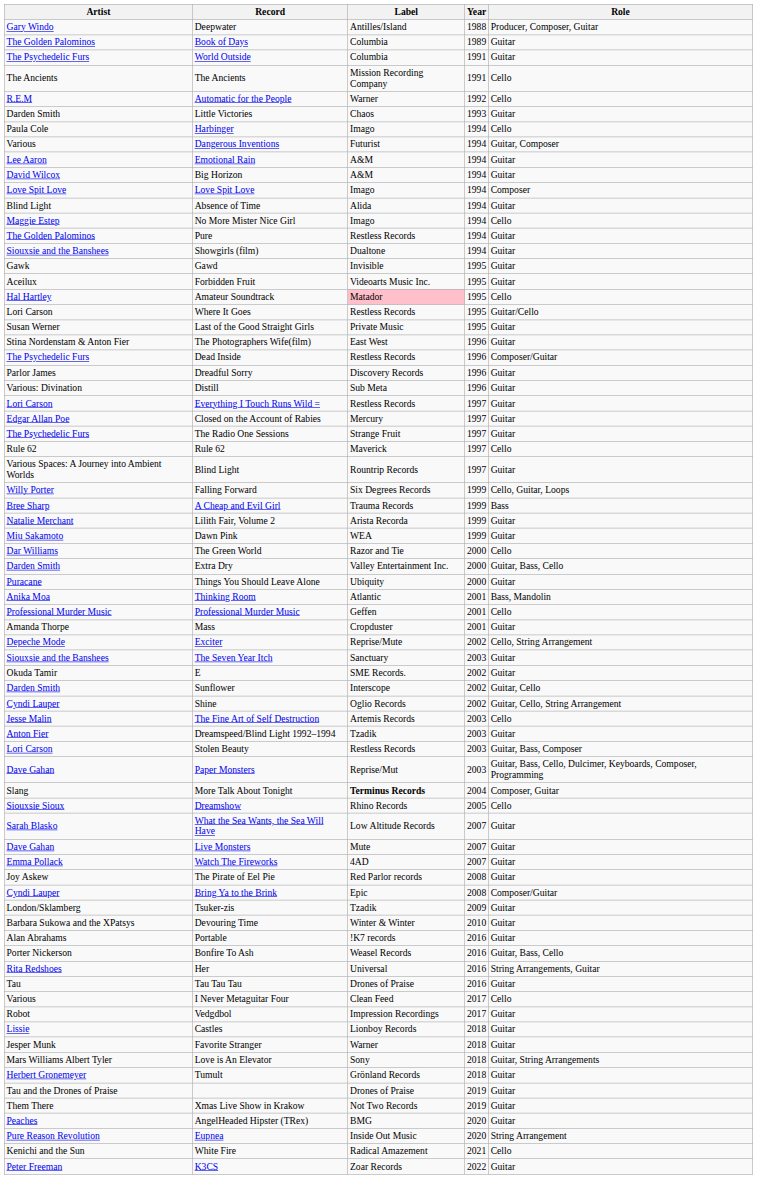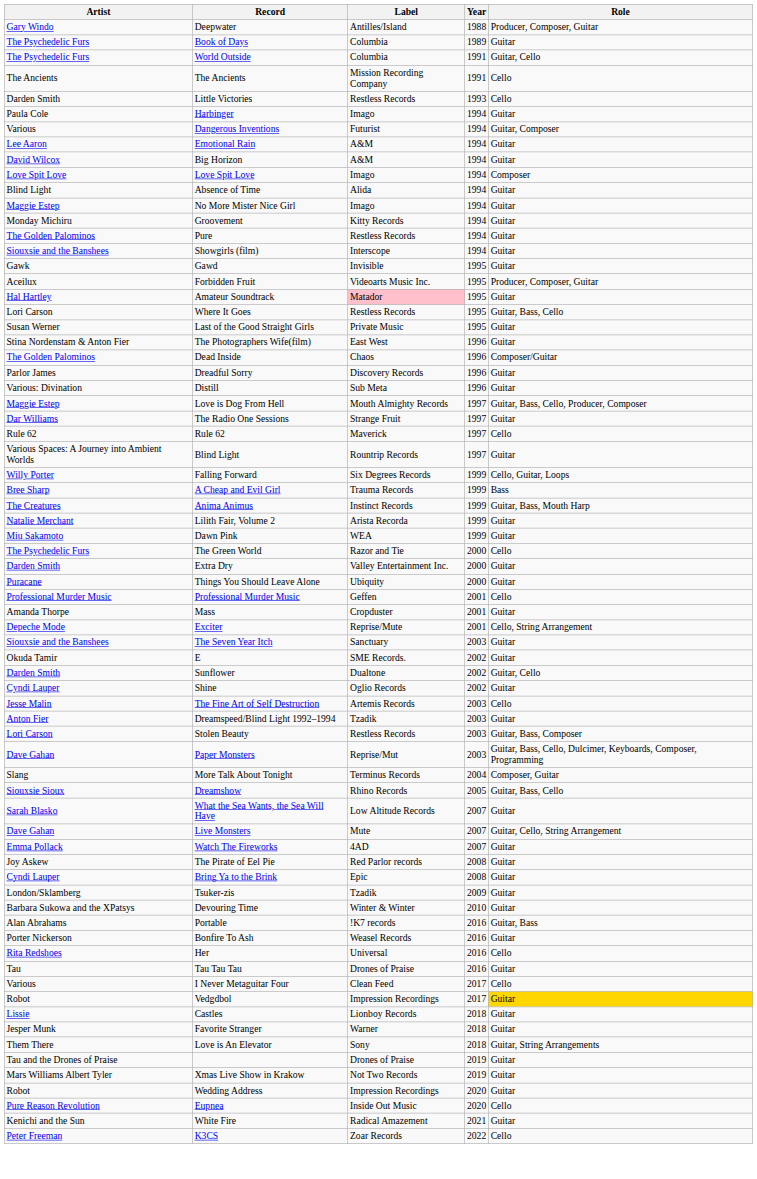 <table class="wikitable">
 <tr>
 <th>Artist</th>
 <th>Record</th>
 <th>Label</th>
 <th>Year</th>
 <th>Role</th>
 </tr>
 <tr>
 <td><a href='#'>Gary Windo</a></td>
 <td>Deepwater</td>
 <td>Antilles/Island</td>
 <td>1988</td>
 <td>Producer, Composer, Guitar</td>
 </tr>
 <tr>
-<td><a href='#'>The Golden Palominos</a></td>
+<td><a href='#'>The Psychedelic Furs</a></td>
 <td><a href='#'>Book of Days</a></td>
 <td>Columbia</td>
 <td>1989</td>
 <td>Guitar</td>
 </tr>
 <tr>
 <td><a href='#'>The Psychedelic Furs</a></td>
 <td><a href='#'>World Outside</a></td>
 <td>Columbia</td>
 <td>1991</td>
-<td>Guitar</td>
+<td>Guitar, Cello</td>
 </tr>
 <tr>
 <td>The Ancients</td>
 <td>The Ancients</td>
 <td>Mission Recording Company</td>
 <td>1991</td>
 <td>Cello</td>
 </tr>
 <tr>
-<td><a href='#'>R.E.M</a></td>
-<td><a href='#'>Automatic for the People</a></td>
-<td>Warner</td>
-<td>1992</td>
-<td>Cello</td>
-</tr>
-<tr>
 <td>Darden Smith</td>
 <td>Little Victories</td>
-<td>Chaos</td>
+<td>Restless Records</td>
 <td>1993</td>
-<td>Guitar</td>
+<td>Cello</td>
 </tr>
 <tr>
 <td>Paula Cole</td>
 <td><a href='#'>Harbinger</a></td>
 <td>Imago</td>
 <td>1994</td>
-<td>Cello</td>
+<td>Guitar</td>
 </tr>
 <tr>
 <td>Various</td>
 <td><a href='#'>Dangerous Inventions</a></td>
 <td>Futurist</td>
 <td>1994</td>
 <td>Guitar, Composer</td>
 </tr>
 <tr>
 <td><a href='#'>Lee Aaron</a></td>
 <td><a href='#'>Emotional Rain</a></td>
 <td>A&M</td>
 <td>1994</td>
 <td>Guitar</td>
 </tr>
 <tr>
 <td><a href='#'>David Wilcox</a></td>
 <td>Big Horizon</td>
 <td>A&M</td>
 <td>1994</td>
 <td>Guitar</td>
 </tr>
 <tr>
 <td><a href='#'>Love Spit Love</a></td>
 <td><a href='#'>Love Spit Love</a></td>
 <td>Imago</td>
 <td>1994</td>
 <td>Composer</td>
 </tr>
 <tr>
 <td>Blind Light</td>
 <td>Absence of Time</td>
 <td>Alida</td>
 <td>1994</td>
 <td>Guitar</td>
 </tr>
 <tr>
 <td><a href='#'>Maggie Estep</a></td>
 <td>No More Mister Nice Girl</td>
 <td>Imago</td>
 <td>1994</td>
-<td>Cello</td>
+<td>Guitar</td>
+</tr>
+<tr>
+<td>Monday Michiru</td>
+<td>Groovement</td>
+<td>Kitty Records</td>
+<td>1994</td>
+<td>Guitar</td>
 </tr>
 <tr>
 <td><a href='#'>The Golden Palominos</a></td>
 <td>Pure</td>
 <td>Restless Records</td>
 <td>1994</td>
 <td>Guitar</td>
 </tr>
 <tr>
 <td><a href='#'>Siouxsie and the Banshees</a></td>
 <td>Showgirls (film)</td>
-<td>Dualtone</td>
+<td>Interscope</td>
 <td>1994</td>
 <td>Guitar</td>
 </tr>
 <tr>
 <td>Gawk</td>
 <td>Gawd</td>
 <td>Invisible</td>
 <td>1995</td>
 <td>Guitar</td>
 </tr>
 <tr>
 <td>Aceilux</td>
 <td>Forbidden Fruit</td>
 <td>Videoarts Music Inc.</td>
 <td>1995</td>
-<td>Guitar</td>
+<td>Producer, Composer, Guitar</td>
 </tr>
 <tr>
 <td><a href='#'>Hal Hartley</a></td>
 <td>Amateur Soundtrack</td>
 <td style="background: pink;">Matador</td>
 <td>1995</td>
-<td>Cello</td>
+<td>Guitar</td>
 </tr>
 <tr>
 <td>Lori Carson</td>
 <td>Where It Goes</td>
 <td>Restless Records</td>
 <td>1995</td>
-<td>Guitar/Cello</td>
+<td>Guitar, Bass, Cello</td>
 </tr>
 <tr>
 <td>Susan Werner</td>
 <td>Last of the Good Straight Girls</td>
 <td>Private Music</td>
 <td>1995</td>
 <td>Guitar</td>
 </tr>
 <tr>
 <td>Stina Nordenstam & Anton Fier</td>
 <td>The Photographers Wife(film)</td>
 <td>East West</td>
 <td>1996</td>
 <td>Guitar</td>
 </tr>
 <tr>
-<td><a href='#'>The Psychedelic Furs</a></td>
+<td><a href='#'>The Golden Palominos</a></td>
 <td>Dead Inside</td>
-<td>Restless Records</td>
+<td>Chaos</td>
 <td>1996</td>
 <td>Composer/Guitar</td>
 </tr>
 <tr>
 <td>Parlor James</td>
 <td>Dreadful Sorry</td>
 <td>Discovery Records</td>
 <td>1996</td>
 <td>Guitar</td>
 </tr>
 <tr>
 <td>Various: Divination</td>
 <td>Distill</td>
 <td>Sub Meta</td>
 <td>1996</td>
 <td>Guitar</td>
 </tr>
 <tr>
-<td><a href='#'>Lori Carson</a></td>
-<td><a href='#'>Everything I Touch Runs Wild =</a></td>
-<td>Restless Records</td>
+<td><a href='#'>Maggie Estep</a></td>
+<td>Love is Dog From Hell</td>
+<td>Mouth Almighty Records</td>
 <td>1997</td>
-<td>Guitar</td>
+<td>Guitar, Bass, Cello, Producer, Composer</td>
 </tr>
 <tr>
-<td><a href='#'>Edgar Allan Poe</a></td>
-<td>Closed on the Account of Rabies</td>
-<td>Mercury</td>
-<td>1997</td>
-<td>Guitar</td>
-</tr>
-<tr>
-<td><a href='#'>The Psychedelic Furs</a></td>
+<td><a href='#'>Dar Williams</a></td>
 <td>The Radio One Sessions</td>
 <td>Strange Fruit</td>
 <td>1997</td>
 <td>Guitar</td>
 </tr>
 <tr>
 <td>Rule 62</td>
 <td>Rule 62</td>
 <td>Maverick</td>
 <td>1997</td>
 <td>Cello</td>
 </tr>
 <tr>
 <td>Various Spaces: A Journey into Ambient Worlds</td>
 <td>Blind Light</td>
 <td>Rountrip Records</td>
 <td>1997</td>
 <td>Guitar</td>
 </tr>
 <tr>
 <td><a href='#'>Willy Porter</a></td>
 <td>Falling Forward</td>
 <td>Six Degrees Records</td>
 <td>1999</td>
 <td>Cello, Guitar, Loops</td>
 </tr>
 <tr>
 <td><a href='#'>Bree Sharp</a></td>
 <td><a href='#'>A Cheap and Evil Girl</a></td>
 <td>Trauma Records</td>
 <td>1999</td>
 <td>Bass</td>
 </tr>
 <tr>
+<td><a href='#'>The Creatures</a></td>
+<td><a href='#'>Anima Animus</a></td>
+<td>Instinct Records</td>
+<td>1999</td>
+<td>Guitar, Bass, Mouth Harp</td>
+</tr>
+<tr>
 <td><a href='#'>Natalie Merchant</a></td>
 <td>Lilith Fair, Volume 2</td>
 <td>Arista Recorda</td>
 <td>1999</td>
 <td>Guitar</td>
 </tr>
 <tr>
 <td><a href='#'>Miu Sakamoto</a></td>
 <td>Dawn Pink</td>
 <td>WEA</td>
 <td>1999</td>
 <td>Guitar</td>
 </tr>
 <tr>
-<td><a href='#'>Dar Williams</a></td>
+<td><a href='#'>The Psychedelic Furs</a></td>
 <td>The Green World</td>
 <td>Razor and Tie</td>
 <td>2000</td>
 <td>Cello</td>
 </tr>
 <tr>
 <td><a href='#'>Darden Smith</a></td>
 <td>Extra Dry</td>
 <td>Valley Entertainment Inc.</td>
 <td>2000</td>
-<td>Guitar, Bass, Cello</td>
+<td>Guitar</td>
 </tr>
 <tr>
 <td><a href='#'>Puracane</a></td>
 <td>Things You Should Leave Alone</td>
 <td>Ubiquity</td>
 <td>2000</td>
 <td>Guitar</td>
-</tr>
-<tr>
-<td><a href='#'>Anika Moa</a></td>
-<td><a href='#'>Thinking Room</a></td>
-<td>Atlantic</td>
-<td>2001</td>
-<td>Bass, Mandolin</td>
 </tr>
 <tr>
 <td><a href='#'>Professional Murder Music</a></td>
 <td><a href='#'>Professional Murder Music</a></td>
 <td>Geffen</td>
 <td>2001</td>
 <td>Cello</td>
 </tr>
 <tr>
 <td>Amanda Thorpe</td>
 <td>Mass</td>
 <td>Cropduster</td>
 <td>2001</td>
 <td>Guitar</td>
 </tr>
 <tr>
 <td><a href='#'>Depeche Mode</a></td>
 <td><a href='#'>Exciter</a></td>
 <td>Reprise/Mute</td>
-<td>2002</td>
+<td>2001</td>
 <td>Cello, String Arrangement</td>
 </tr>
 <tr>
 <td><a href='#'>Siouxsie and the Banshees</a></td>
 <td><a href='#'>The Seven Year Itch</a></td>
 <td>Sanctuary</td>
 <td>2003</td>
 <td>Guitar</td>
 </tr>
 <tr>
 <td>Okuda Tamir</td>
 <td>E</td>
 <td>SME Records.</td>
 <td>2002</td>
 <td>Guitar</td>
 </tr>
 <tr>
 <td><a href='#'>Darden Smith</a></td>
 <td>Sunflower</td>
-<td>Interscope</td>
+<td>Dualtone</td>
 <td>2002</td>
 <td>Guitar, Cello</td>
 </tr>
 <tr>
 <td><a href='#'>Cyndi Lauper</a></td>
 <td>Shine</td>
 <td>Oglio Records</td>
 <td>2002</td>
-<td>Guitar, Cello, String Arrangement</td>
+<td>Guitar</td>
 </tr>
 <tr>
 <td><a href='#'>Jesse Malin</a></td>
 <td><a href='#'>The Fine Art of Self Destruction</a></td>
 <td>Artemis Records</td>
 <td>2003</td>
 <td>Cello</td>
 </tr>
 <tr>
 <td><a href='#'>Anton Fier</a></td>
 <td>Dreamspeed/Blind Light 1992–1994</td>
 <td>Tzadik</td>
 <td>2003</td>
 <td>Guitar</td>
 </tr>
 <tr>
 <td><a href='#'>Lori Carson</a></td>
 <td>Stolen Beauty</td>
 <td>Restless Records</td>
 <td>2003</td>
 <td>Guitar, Bass, Composer</td>
 </tr>
 <tr>
 <td><a href='#'>Dave Gahan</a></td>
 <td><a href='#'>Paper Monsters</a></td>
 <td>Reprise/Mut</td>
 <td>2003</td>
 <td>Guitar, Bass, Cello, Dulcimer, Keyboards, Composer, Programming</td>
 </tr>
 <tr>
 <td>Slang</td>
 <td>More Talk About Tonight</td>
-<td><strong>Terminus Records</strong></td>
+<td>Terminus Records</td>
 <td>2004</td>
 <td>Composer, Guitar</td>
 </tr>
 <tr>
 <td><a href='#'>Siouxsie Sioux</a></td>
 <td><a href='#'>Dreamshow</a></td>
 <td>Rhino Records</td>
 <td>2005</td>
-<td>Cello</td>
+<td>Guitar, Bass, Cello</td>
 </tr>
 <tr>
 <td><a href='#'>Sarah Blasko</a></td>
 <td><a href='#'>What the Sea Wants, the Sea Will Have</a></td>
 <td>Low Altitude Records</td>
 <td>2007</td>
 <td>Guitar</td>
 </tr>
 <tr>
 <td><a href='#'>Dave Gahan</a></td>
 <td><a href='#'>Live Monsters</a></td>
 <td>Mute</td>
 <td>2007</td>
-<td>Guitar</td>
+<td>Guitar, Cello, String Arrangement</td>
 </tr>
 <tr>
 <td><a href='#'>Emma Pollack</a></td>
 <td><a href='#'>Watch The Fireworks</a></td>
 <td>4AD</td>
 <td>2007</td>
 <td>Guitar</td>
 </tr>
 <tr>
 <td>Joy Askew</td>
 <td>The Pirate of Eel Pie</td>
 <td>Red Parlor records</td>
 <td>2008</td>
 <td>Guitar</td>
 </tr>
 <tr>
 <td><a href='#'>Cyndi Lauper</a></td>
 <td><a href='#'>Bring Ya to the Brink</a></td>
 <td>Epic</td>
 <td>2008</td>
-<td>Composer/Guitar</td>
+<td>Guitar</td>
 </tr>
 <tr>
 <td>London/Sklamberg</td>
 <td>Tsuker-zis</td>
 <td>Tzadik</td>
 <td>2009</td>
 <td>Guitar</td>
 </tr>
 <tr>
 <td>Barbara Sukowa and the XPatsys</td>
 <td>Devouring Time</td>
 <td>Winter & Winter</td>
 <td>2010</td>
 <td>Guitar</td>
 </tr>
 <tr>
 <td>Alan Abrahams</td>
 <td>Portable</td>
 <td>!K7 records</td>
 <td>2016</td>
-<td>Guitar</td>
+<td>Guitar, Bass</td>
 </tr>
 <tr>
 <td>Porter Nickerson</td>
 <td>Bonfire To Ash</td>
 <td>Weasel Records</td>
 <td>2016</td>
-<td>Guitar, Bass, Cello</td>
+<td>Guitar</td>
 </tr>
 <tr>
 <td><a href='#'>Rita Redshoes</a></td>
 <td>Her</td>
 <td>Universal</td>
 <td>2016</td>
-<td>String Arrangements, Guitar</td>
+<td>Cello</td>
 </tr>
 <tr>
 <td>Tau</td>
 <td>Tau Tau Tau</td>
 <td>Drones of Praise</td>
 <td>2016</td>
 <td>Guitar</td>
 </tr>
 <tr>
 <td>Various</td>
 <td>I Never Metaguitar Four</td>
 <td>Clean Feed</td>
 <td>2017</td>
 <td>Cello</td>
 </tr>
 <tr>
 <td>Robot</td>
 <td>Vedgdbol</td>
 <td>Impression Recordings</td>
 <td>2017</td>
-<td>Guitar</td>
+<td style="background: gold;">Guitar</td>
 </tr>
 <tr>
 <td><a href='#'>Lissie</a></td>
 <td>Castles</td>
 <td>Lionboy Records</td>
 <td>2018</td>
 <td>Guitar</td>
 </tr>
 <tr>
 <td>Jesper Munk</td>
 <td>Favorite Stranger</td>
 <td>Warner</td>
 <td>2018</td>
 <td>Guitar</td>
 </tr>
 <tr>
-<td>Mars Williams Albert Tyler</td>
+<td>Them There</td>
 <td>Love is An Elevator</td>
 <td>Sony</td>
 <td>2018</td>
 <td>Guitar, String Arrangements</td>
-</tr>
-<tr>
-<td><a href='#'>Herbert Gronemeyer</a></td>
-<td>Tumult</td>
-<td>Grönland Records</td>
-<td>2018</td>
-<td>Guitar</td>
 </tr>
 <tr>
 <td>Tau and the Drones of Praise</td>
 <td></td>
 <td>Drones of Praise</td>
 <td>2019</td>
 <td>Guitar</td>
 </tr>
 <tr>
-<td>Them There</td>
+<td>Mars Williams Albert Tyler</td>
 <td>Xmas Live Show in Krakow</td>
 <td>Not Two Records</td>
 <td>2019</td>
 <td>Guitar</td>
 </tr>
 <tr>
-<td><a href='#'>Peaches</a></td>
-<td>AngelHeaded Hipster (TRex)</td>
-<td>BMG</td>
+<td>Robot</td>
+<td>Wedding Address</td>
+<td>Impression Recordings</td>
 <td>2020</td>
 <td>Guitar</td>
 </tr>
 <tr>
 <td><a href='#'>Pure Reason Revolution</a></td>
 <td><a href='#'>Eupnea</a></td>
 <td>Inside Out Music</td>
 <td>2020</td>
-<td>String Arrangement</td>
+<td>Cello</td>
 </tr>
 <tr>
 <td>Kenichi and the Sun</td>
 <td>White Fire</td>
 <td>Radical Amazement</td>
 <td>2021</td>
-<td>Cello</td>
+<td>Guitar</td>
 </tr>
 <tr>
 <td><a href='#'>Peter Freeman</a></td>
 <td><a href='#'>K3CS</a></td>
 <td>Zoar Records</td>
 <td>2022</td>
-<td>Guitar</td>
+<td>Cello</td>
 </tr>
 </table>
